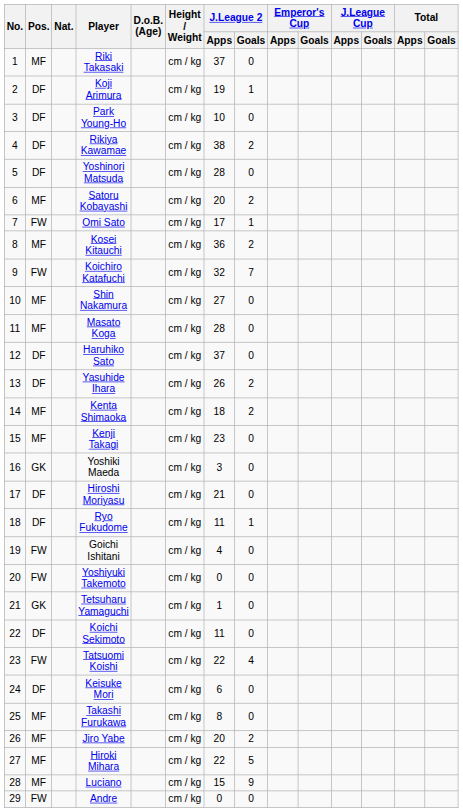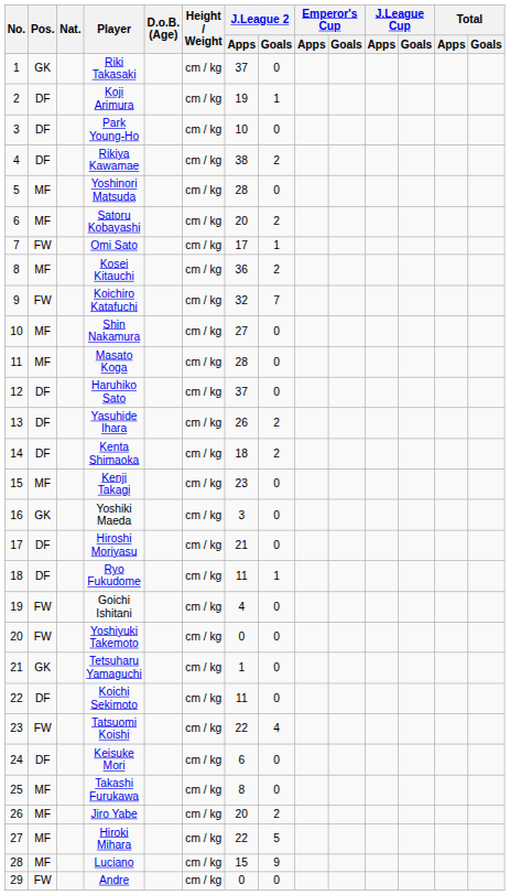 <table class="wikitable" style="text-align:center;">
 <tr>
 <th rowspan="2">No.</th>
 <th rowspan="2">Pos.</th>
 <th rowspan="2">Nat.</th>
 <th rowspan="2">Player</th>
 <th rowspan="2">D.o.B. (Age)</th>
 <th rowspan="2">Height / Weight</th>
 <th colspan="2"><a href='#'>J.League 2</a></th>
 <th colspan="2"><a href='#'>Emperor's Cup</a></th>
 <th colspan="2"><a href='#'>J.League Cup</a></th>
 <th colspan="2">Total</th>
 </tr>
 <tr>
 <th>Apps</th>
 <th>Goals</th>
 <th>Apps</th>
 <th>Goals</th>
 <th>Apps</th>
 <th>Goals</th>
 <th>Apps</th>
 <th>Goals</th>
 </tr>
 <tr>
 <td>1</td>
-<td>MF</td>
+<td>GK</td>
 <td></td>
 <td><a href='#'>Riki Takasaki</a></td>
 <td></td>
 <td>cm / kg</td>
 <td>37</td>
 <td>0</td>
 <td></td>
 <td></td>
 <td></td>
 <td></td>
 <td></td>
 <td></td>
 </tr>
 <tr>
 <td>2</td>
 <td>DF</td>
 <td></td>
 <td><a href='#'>Koji Arimura</a></td>
 <td></td>
 <td>cm / kg</td>
 <td>19</td>
 <td>1</td>
 <td></td>
 <td></td>
 <td></td>
 <td></td>
 <td></td>
 <td></td>
 </tr>
 <tr>
 <td>3</td>
 <td>DF</td>
 <td></td>
 <td><a href='#'>Park Young-Ho</a></td>
 <td></td>
 <td>cm / kg</td>
 <td>10</td>
 <td>0</td>
 <td></td>
 <td></td>
 <td></td>
 <td></td>
 <td></td>
 <td></td>
 </tr>
 <tr>
 <td>4</td>
 <td>DF</td>
 <td></td>
 <td><a href='#'>Rikiya Kawamae</a></td>
 <td></td>
 <td>cm / kg</td>
 <td>38</td>
 <td>2</td>
 <td></td>
 <td></td>
 <td></td>
 <td></td>
 <td></td>
 <td></td>
 </tr>
 <tr>
 <td>5</td>
-<td>DF</td>
+<td>MF</td>
 <td></td>
 <td><a href='#'>Yoshinori Matsuda</a></td>
 <td></td>
 <td>cm / kg</td>
 <td>28</td>
 <td>0</td>
 <td></td>
 <td></td>
 <td></td>
 <td></td>
 <td></td>
 <td></td>
 </tr>
 <tr>
 <td>6</td>
 <td>MF</td>
 <td></td>
 <td><a href='#'>Satoru Kobayashi</a></td>
 <td></td>
 <td>cm / kg</td>
 <td>20</td>
 <td>2</td>
 <td></td>
 <td></td>
 <td></td>
 <td></td>
 <td></td>
 <td></td>
 </tr>
 <tr>
 <td>7</td>
 <td>FW</td>
 <td></td>
 <td><a href='#'>Omi Sato</a></td>
 <td></td>
 <td>cm / kg</td>
 <td>17</td>
 <td>1</td>
 <td></td>
 <td></td>
 <td></td>
 <td></td>
 <td></td>
 <td></td>
 </tr>
 <tr>
 <td>8</td>
 <td>MF</td>
 <td></td>
 <td><a href='#'>Kosei Kitauchi</a></td>
 <td></td>
 <td>cm / kg</td>
 <td>36</td>
 <td>2</td>
 <td></td>
 <td></td>
 <td></td>
 <td></td>
 <td></td>
 <td></td>
 </tr>
 <tr>
 <td>9</td>
 <td>FW</td>
 <td></td>
 <td><a href='#'>Koichiro Katafuchi</a></td>
 <td></td>
 <td>cm / kg</td>
 <td>32</td>
 <td>7</td>
 <td></td>
 <td></td>
 <td></td>
 <td></td>
 <td></td>
 <td></td>
 </tr>
 <tr>
 <td>10</td>
 <td>MF</td>
 <td></td>
 <td><a href='#'>Shin Nakamura</a></td>
 <td></td>
 <td>cm / kg</td>
 <td>27</td>
 <td>0</td>
 <td></td>
 <td></td>
 <td></td>
 <td></td>
 <td></td>
 <td></td>
 </tr>
 <tr>
 <td>11</td>
 <td>MF</td>
 <td></td>
 <td><a href='#'>Masato Koga</a></td>
 <td></td>
 <td>cm / kg</td>
 <td>28</td>
 <td>0</td>
 <td></td>
 <td></td>
 <td></td>
 <td></td>
 <td></td>
 <td></td>
 </tr>
 <tr>
 <td>12</td>
 <td>DF</td>
 <td></td>
 <td><a href='#'>Haruhiko Sato</a></td>
 <td></td>
 <td>cm / kg</td>
 <td>37</td>
 <td>0</td>
 <td></td>
 <td></td>
 <td></td>
 <td></td>
 <td></td>
 <td></td>
 </tr>
 <tr>
 <td>13</td>
 <td>DF</td>
 <td></td>
 <td><a href='#'>Yasuhide Ihara</a></td>
 <td></td>
 <td>cm / kg</td>
 <td>26</td>
 <td>2</td>
 <td></td>
 <td></td>
 <td></td>
 <td></td>
 <td></td>
 <td></td>
 </tr>
 <tr>
 <td>14</td>
-<td>MF</td>
+<td>DF</td>
 <td></td>
 <td><a href='#'>Kenta Shimaoka</a></td>
 <td></td>
 <td>cm / kg</td>
 <td>18</td>
 <td>2</td>
 <td></td>
 <td></td>
 <td></td>
 <td></td>
 <td></td>
 <td></td>
 </tr>
 <tr>
 <td>15</td>
 <td>MF</td>
 <td></td>
 <td><a href='#'>Kenji Takagi</a></td>
 <td></td>
 <td>cm / kg</td>
 <td>23</td>
 <td>0</td>
 <td></td>
 <td></td>
 <td></td>
 <td></td>
 <td></td>
 <td></td>
 </tr>
 <tr>
 <td>16</td>
 <td>GK</td>
 <td></td>
 <td>Yoshiki Maeda</td>
 <td></td>
 <td>cm / kg</td>
 <td>3</td>
 <td>0</td>
 <td></td>
 <td></td>
 <td></td>
 <td></td>
 <td></td>
 <td></td>
 </tr>
 <tr>
 <td>17</td>
 <td>DF</td>
 <td></td>
 <td><a href='#'>Hiroshi Moriyasu</a></td>
 <td></td>
 <td>cm / kg</td>
 <td>21</td>
 <td>0</td>
 <td></td>
 <td></td>
 <td></td>
 <td></td>
 <td></td>
 <td></td>
 </tr>
 <tr>
 <td>18</td>
 <td>DF</td>
 <td></td>
 <td><a href='#'>Ryo Fukudome</a></td>
 <td></td>
 <td>cm / kg</td>
 <td>11</td>
 <td>1</td>
 <td></td>
 <td></td>
 <td></td>
 <td></td>
 <td></td>
 <td></td>
 </tr>
 <tr>
 <td>19</td>
 <td>FW</td>
 <td></td>
 <td>Goichi Ishitani</td>
 <td></td>
 <td>cm / kg</td>
 <td>4</td>
 <td>0</td>
 <td></td>
 <td></td>
 <td></td>
 <td></td>
 <td></td>
 <td></td>
 </tr>
 <tr>
 <td>20</td>
 <td>FW</td>
 <td></td>
 <td><a href='#'>Yoshiyuki Takemoto</a></td>
 <td></td>
 <td>cm / kg</td>
 <td>0</td>
 <td>0</td>
 <td></td>
 <td></td>
 <td></td>
 <td></td>
 <td></td>
 <td></td>
 </tr>
 <tr>
 <td>21</td>
 <td>GK</td>
 <td></td>
 <td><a href='#'>Tetsuharu Yamaguchi</a></td>
 <td></td>
 <td>cm / kg</td>
 <td>1</td>
 <td>0</td>
 <td></td>
 <td></td>
 <td></td>
 <td></td>
 <td></td>
 <td></td>
 </tr>
 <tr>
 <td>22</td>
 <td>DF</td>
 <td></td>
 <td><a href='#'>Koichi Sekimoto</a></td>
 <td></td>
 <td>cm / kg</td>
 <td>11</td>
 <td>0</td>
 <td></td>
 <td></td>
 <td></td>
 <td></td>
 <td></td>
 <td></td>
 </tr>
 <tr>
 <td>23</td>
 <td>FW</td>
 <td></td>
 <td><a href='#'>Tatsuomi Koishi</a></td>
 <td></td>
 <td>cm / kg</td>
 <td>22</td>
 <td>4</td>
 <td></td>
 <td></td>
 <td></td>
 <td></td>
 <td></td>
 <td></td>
 </tr>
 <tr>
 <td>24</td>
 <td>DF</td>
 <td></td>
 <td><a href='#'>Keisuke Mori</a></td>
 <td></td>
 <td>cm / kg</td>
 <td>6</td>
 <td>0</td>
 <td></td>
 <td></td>
 <td></td>
 <td></td>
 <td></td>
 <td></td>
 </tr>
 <tr>
 <td>25</td>
 <td>MF</td>
 <td></td>
 <td><a href='#'>Takashi Furukawa</a></td>
 <td></td>
 <td>cm / kg</td>
 <td>8</td>
 <td>0</td>
 <td></td>
 <td></td>
 <td></td>
 <td></td>
 <td></td>
 <td></td>
 </tr>
 <tr>
 <td>26</td>
 <td>MF</td>
 <td></td>
 <td><a href='#'>Jiro Yabe</a></td>
 <td></td>
 <td>cm / kg</td>
 <td>20</td>
 <td>2</td>
 <td></td>
 <td></td>
 <td></td>
 <td></td>
 <td></td>
 <td></td>
 </tr>
 <tr>
 <td>27</td>
 <td>MF</td>
 <td></td>
 <td><a href='#'>Hiroki Mihara</a></td>
 <td></td>
 <td>cm / kg</td>
 <td>22</td>
 <td>5</td>
 <td></td>
 <td></td>
 <td></td>
 <td></td>
 <td></td>
 <td></td>
 </tr>
 <tr>
 <td>28</td>
 <td>MF</td>
 <td></td>
 <td><a href='#'>Luciano</a></td>
 <td></td>
 <td>cm / kg</td>
 <td>15</td>
 <td>9</td>
 <td></td>
 <td></td>
 <td></td>
 <td></td>
 <td></td>
 <td></td>
 </tr>
 <tr>
 <td>29</td>
 <td>FW</td>
 <td></td>
 <td><a href='#'>Andre</a></td>
 <td></td>
 <td>cm / kg</td>
 <td>0</td>
 <td>0</td>
 <td></td>
 <td></td>
 <td></td>
 <td></td>
 <td></td>
 <td></td>
 </tr>
 </table>
